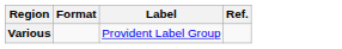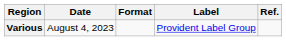 <table class="wikitable plainrowheaders">
 <tr>
 <th scope="col">Region</th>
+<th scope="col">Date</th>
 <th scope="col">Format</th>
 <th scope="col">Label</th>
 <th scope="col">Ref.</th>
 </tr>
 <tr>
 <th scope="row">Various</th>
+<td>August 4, 2023</td>
 <td></td>
 <td><a href='#'>Provident Label Group</a></td>
 <td></td>
 </tr>
 </table>
